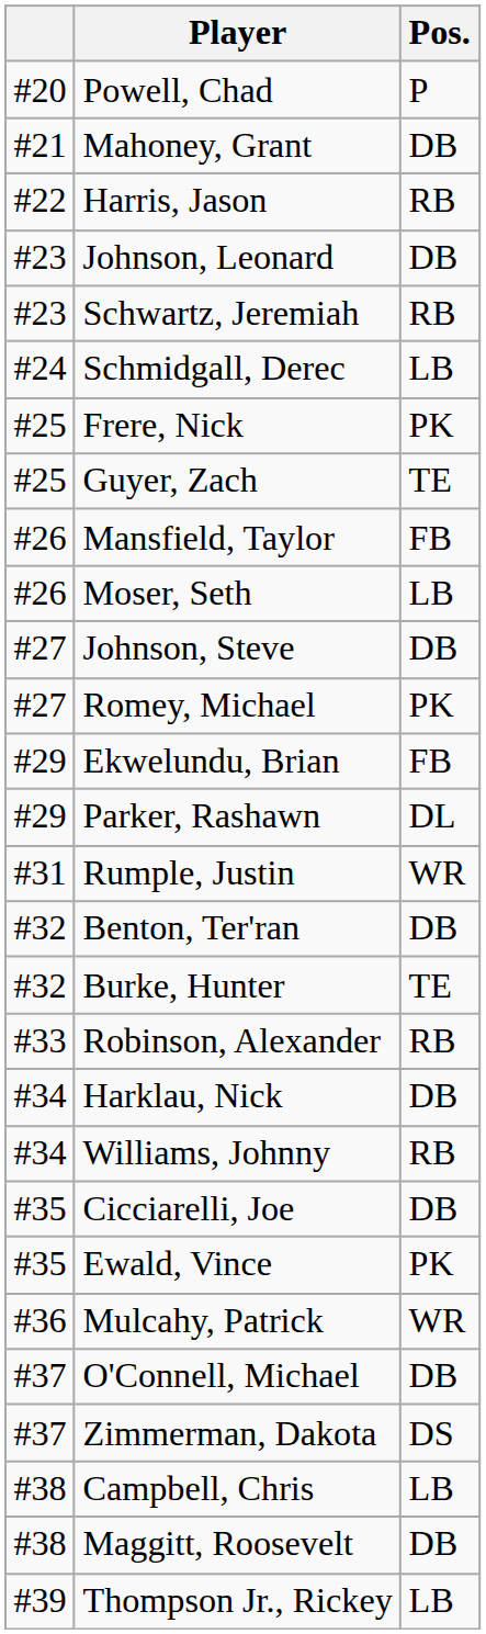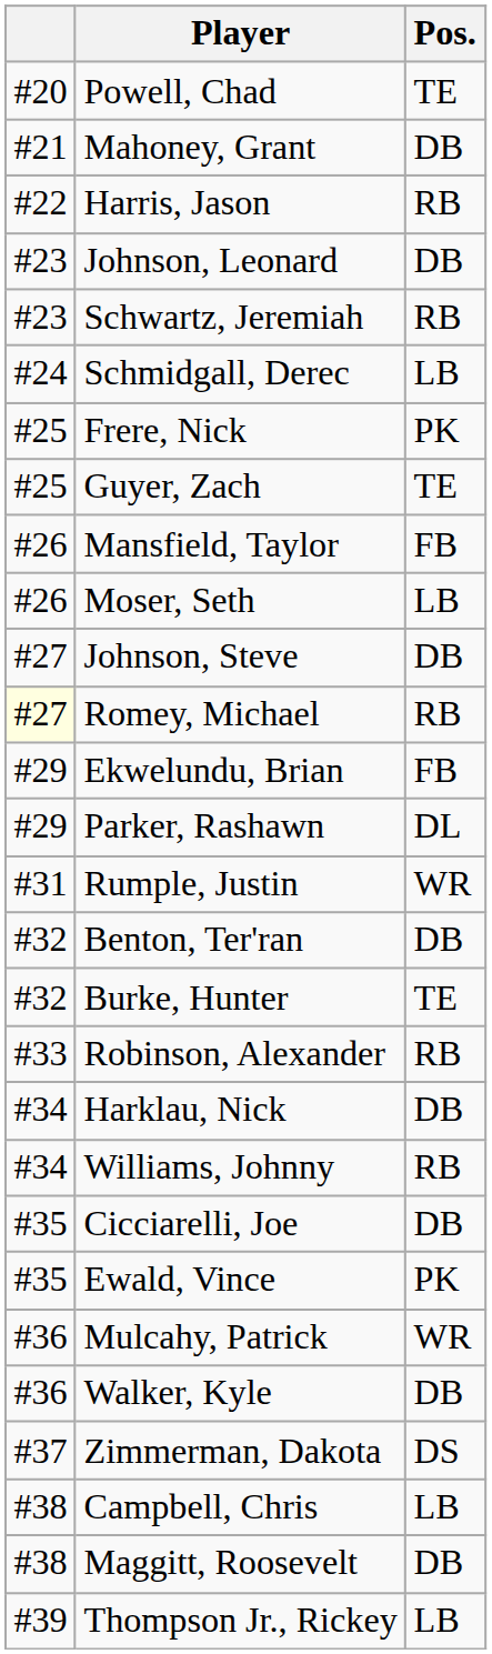 <table class="wikitable" style="float:left; margin-right:1em">
 <tr>
 <th></th>
 <th>Player</th>
 <th>Pos.</th>
 </tr>
 <tr>
 <td>#20</td>
 <td>Powell, Chad</td>
-<td>P</td>
+<td>TE</td>
 </tr>
 <tr>
 <td>#21</td>
 <td>Mahoney, Grant</td>
 <td>DB</td>
 </tr>
 <tr>
 <td>#22</td>
 <td>Harris, Jason</td>
 <td>RB</td>
 </tr>
 <tr>
 <td>#23</td>
 <td>Johnson, Leonard</td>
 <td>DB</td>
 </tr>
 <tr>
 <td>#23</td>
 <td>Schwartz, Jeremiah</td>
 <td>RB</td>
 </tr>
 <tr>
 <td>#24</td>
 <td>Schmidgall, Derec</td>
 <td>LB</td>
 </tr>
 <tr>
 <td>#25</td>
 <td>Frere, Nick</td>
 <td>PK</td>
 </tr>
 <tr>
 <td>#25</td>
 <td>Guyer, Zach</td>
 <td>TE</td>
 </tr>
 <tr>
 <td>#26</td>
 <td>Mansfield, Taylor</td>
 <td>FB</td>
 </tr>
 <tr>
 <td>#26</td>
 <td>Moser, Seth</td>
 <td>LB</td>
 </tr>
 <tr>
 <td>#27</td>
 <td>Johnson, Steve</td>
 <td>DB</td>
 </tr>
 <tr>
-<td>#27</td>
+<td style="background: lightyellow;">#27</td>
 <td>Romey, Michael</td>
-<td>PK</td>
+<td>RB</td>
 </tr>
 <tr>
 <td>#29</td>
 <td>Ekwelundu, Brian</td>
 <td>FB</td>
 </tr>
 <tr>
 <td>#29</td>
 <td>Parker, Rashawn</td>
 <td>DL</td>
 </tr>
 <tr>
 <td>#31</td>
 <td>Rumple, Justin</td>
 <td>WR</td>
 </tr>
 <tr>
 <td>#32</td>
 <td>Benton, Ter'ran</td>
 <td>DB</td>
 </tr>
 <tr>
 <td>#32</td>
 <td>Burke, Hunter</td>
 <td>TE</td>
 </tr>
 <tr>
 <td>#33</td>
 <td>Robinson, Alexander</td>
 <td>RB</td>
 </tr>
 <tr>
 <td>#34</td>
 <td>Harklau, Nick</td>
 <td>DB</td>
 </tr>
 <tr>
 <td>#34</td>
 <td>Williams, Johnny</td>
 <td>RB</td>
 </tr>
 <tr>
 <td>#35</td>
 <td>Cicciarelli, Joe</td>
 <td>DB</td>
 </tr>
 <tr>
 <td>#35</td>
 <td>Ewald, Vince</td>
 <td>PK</td>
 </tr>
 <tr>
 <td>#36</td>
 <td>Mulcahy, Patrick</td>
 <td>WR</td>
 </tr>
 <tr>
-<td>#37</td>
-<td>O'Connell, Michael</td>
+<td>#36</td>
+<td>Walker, Kyle</td>
 <td>DB</td>
 </tr>
 <tr>
 <td>#37</td>
 <td>Zimmerman, Dakota</td>
 <td>DS</td>
 </tr>
 <tr>
 <td>#38</td>
 <td>Campbell, Chris</td>
 <td>LB</td>
 </tr>
 <tr>
 <td>#38</td>
 <td>Maggitt, Roosevelt</td>
 <td>DB</td>
 </tr>
 <tr>
 <td>#39</td>
 <td>Thompson Jr., Rickey</td>
 <td>LB</td>
 </tr>
 </table>
